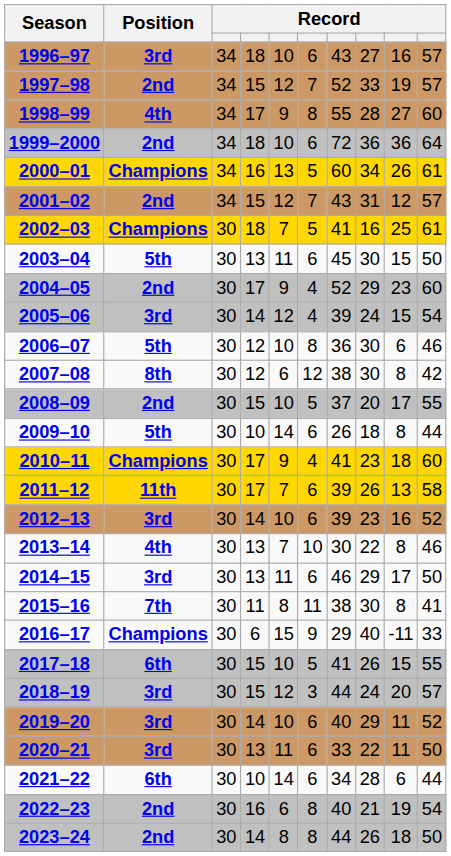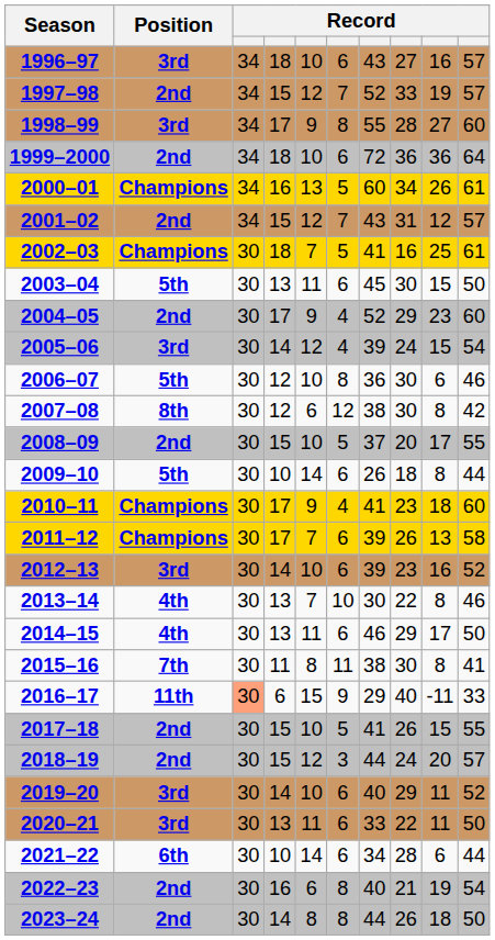 <table class="wikitable" style="text-align:center">
 <tr>
 <th rowspan="2">Season</th>
 <th rowspan="2">Position</th>
 <th colspan="8">Record</th>
 </tr>
 <tr>
 <th></th>
 <th></th>
 <th></th>
 <th></th>
 <th></th>
 <th></th>
 <th></th>
 <th></th>
 </tr>
 <tr style="background:#CC9966">
 <td><strong><a href='#'>1996–97</a></strong></td>
 <td><strong><a href='#'>3rd</a></strong></td>
 <td>34</td>
 <td>18</td>
 <td>10</td>
 <td>6</td>
 <td>43</td>
 <td>27</td>
 <td>16</td>
 <td>57</td>
 </tr>
 <tr style="background:#CC9966">
 <td><strong><a href='#'>1997–98</a></strong></td>
 <td><strong><a href='#'>2nd</a></strong></td>
 <td>34</td>
 <td>15</td>
 <td>12</td>
 <td>7</td>
 <td>52</td>
 <td>33</td>
 <td>19</td>
 <td>57</td>
 </tr>
 <tr style="background:#CC9966">
 <td><strong><a href='#'>1998–99</a></strong></td>
-<td><strong><a href='#'>4th</a></strong></td>
+<td><strong><a href='#'>3rd</a></strong></td>
 <td>34</td>
 <td>17</td>
 <td>9</td>
 <td>8</td>
 <td>55</td>
 <td>28</td>
 <td>27</td>
 <td>60</td>
 </tr>
 <tr style="background:silver">
 <td><strong><a href='#'>1999–2000</a></strong></td>
 <td><strong><a href='#'>2nd</a></strong></td>
 <td>34</td>
 <td>18</td>
 <td>10</td>
 <td>6</td>
 <td>72</td>
 <td>36</td>
 <td>36</td>
 <td>64</td>
 </tr>
 <tr style="background:gold">
 <td><strong><a href='#'>2000–01</a></strong></td>
 <td><strong><a href='#'>Champions</a></strong></td>
 <td>34</td>
 <td>16</td>
 <td>13</td>
 <td>5</td>
 <td>60</td>
 <td>34</td>
 <td>26</td>
 <td>61</td>
 </tr>
 <tr style="background:#CC9966">
 <td><strong><a href='#'>2001–02</a></strong></td>
 <td><strong><a href='#'>2nd</a></strong></td>
 <td>34</td>
 <td>15</td>
 <td>12</td>
 <td>7</td>
 <td>43</td>
 <td>31</td>
 <td>12</td>
 <td>57</td>
 </tr>
 <tr style="background:gold">
 <td><strong><a href='#'>2002–03</a></strong></td>
 <td><strong><a href='#'>Champions</a></strong></td>
 <td>30</td>
 <td>18</td>
 <td>7</td>
 <td>5</td>
 <td>41</td>
 <td>16</td>
 <td>25</td>
 <td>61</td>
 </tr>
 <tr>
 <td><strong><a href='#'>2003–04</a></strong></td>
 <td><strong><a href='#'>5th</a></strong></td>
 <td>30</td>
 <td>13</td>
 <td>11</td>
 <td>6</td>
 <td>45</td>
 <td>30</td>
 <td>15</td>
 <td>50</td>
 </tr>
 <tr style="background:silver">
 <td><strong><a href='#'>2004–05</a></strong></td>
 <td><strong><a href='#'>2nd</a></strong></td>
 <td>30</td>
 <td>17</td>
 <td>9</td>
 <td>4</td>
 <td>52</td>
 <td>29</td>
 <td>23</td>
 <td>60</td>
 </tr>
 <tr style="background:silver">
 <td><strong><a href='#'>2005–06</a></strong></td>
 <td><strong><a href='#'>3rd</a></strong></td>
 <td>30</td>
 <td>14</td>
 <td>12</td>
 <td>4</td>
 <td>39</td>
 <td>24</td>
 <td>15</td>
 <td>54</td>
 </tr>
 <tr>
 <td><strong><a href='#'>2006–07</a></strong></td>
 <td><strong><a href='#'>5th</a></strong></td>
 <td>30</td>
 <td>12</td>
 <td>10</td>
 <td>8</td>
 <td>36</td>
 <td>30</td>
 <td>6</td>
 <td>46</td>
 </tr>
 <tr>
 <td><strong><a href='#'>2007–08</a></strong></td>
 <td><strong><a href='#'>8th</a></strong></td>
 <td>30</td>
 <td>12</td>
 <td>6</td>
 <td>12</td>
 <td>38</td>
 <td>30</td>
 <td>8</td>
 <td>42</td>
 </tr>
 <tr style="background:silver">
 <td><strong><a href='#'>2008–09</a></strong></td>
 <td><strong><a href='#'>2nd</a></strong></td>
 <td>30</td>
 <td>15</td>
 <td>10</td>
 <td>5</td>
 <td>37</td>
 <td>20</td>
 <td>17</td>
 <td>55</td>
 </tr>
 <tr>
 <td><strong><a href='#'>2009–10</a></strong></td>
 <td><strong><a href='#'>5th</a></strong></td>
 <td>30</td>
 <td>10</td>
 <td>14</td>
 <td>6</td>
 <td>26</td>
 <td>18</td>
 <td>8</td>
 <td>44</td>
 </tr>
 <tr style="background:gold">
 <td><strong><a href='#'>2010–11</a></strong></td>
 <td><strong><a href='#'>Champions</a></strong></td>
 <td>30</td>
 <td>17</td>
 <td>9</td>
 <td>4</td>
 <td>41</td>
 <td>23</td>
 <td>18</td>
 <td>60</td>
 </tr>
 <tr style="background:gold">
 <td><strong><a href='#'>2011–12</a></strong></td>
-<td><strong><a href='#'>11th</a></strong></td>
+<td><strong><a href='#'>Champions</a></strong></td>
 <td>30</td>
 <td>17</td>
 <td>7</td>
 <td>6</td>
 <td>39</td>
 <td>26</td>
 <td>13</td>
 <td>58</td>
 </tr>
 <tr style="background:#CC9966">
 <td><strong><a href='#'>2012–13</a></strong></td>
 <td><strong><a href='#'>3rd</a></strong></td>
 <td>30</td>
 <td>14</td>
 <td>10</td>
 <td>6</td>
 <td>39</td>
 <td>23</td>
 <td>16</td>
 <td>52</td>
 </tr>
 <tr>
 <td><strong><a href='#'>2013–14</a></strong></td>
 <td><strong><a href='#'>4th</a></strong></td>
 <td>30</td>
 <td>13</td>
 <td>7</td>
 <td>10</td>
 <td>30</td>
 <td>22</td>
 <td>8</td>
 <td>46</td>
 </tr>
 <tr>
 <td><strong><a href='#'>2014–15</a></strong></td>
-<td><strong><a href='#'>3rd</a></strong></td>
+<td><strong><a href='#'>4th</a></strong></td>
 <td>30</td>
 <td>13</td>
 <td>11</td>
 <td>6</td>
 <td>46</td>
 <td>29</td>
 <td>17</td>
 <td>50</td>
 </tr>
 <tr>
 <td><strong><a href='#'>2015–16</a></strong></td>
 <td><strong><a href='#'>7th</a></strong></td>
 <td>30</td>
 <td>11</td>
 <td>8</td>
 <td>11</td>
 <td>38</td>
 <td>30</td>
 <td>8</td>
 <td>41</td>
 </tr>
 <tr>
 <td><strong><a href='#'>2016–17</a></strong></td>
-<td><strong><a href='#'>Champions</a></strong></td>
-<td>30</td>
+<td><strong><a href='#'>11th</a></strong></td>
+<td style="background: lightsalmon;">30</td>
 <td>6</td>
 <td>15</td>
 <td>9</td>
 <td>29</td>
 <td>40</td>
 <td>-11</td>
 <td>33</td>
 </tr>
 <tr style="background:silver">
 <td><strong><a href='#'>2017–18</a></strong></td>
-<td><strong><a href='#'>6th</a></strong></td>
+<td><strong><a href='#'>2nd</a></strong></td>
 <td>30</td>
 <td>15</td>
 <td>10</td>
 <td>5</td>
 <td>41</td>
 <td>26</td>
 <td>15</td>
 <td>55</td>
 </tr>
 <tr style="background:silver">
 <td><strong><a href='#'>2018–19</a></strong></td>
-<td><strong><a href='#'>3rd</a></strong></td>
+<td><strong><a href='#'>2nd</a></strong></td>
 <td>30</td>
 <td>15</td>
 <td>12</td>
 <td>3</td>
 <td>44</td>
 <td>24</td>
 <td>20</td>
 <td>57</td>
 </tr>
 <tr style="background:#CC9966">
 <td><strong><a href='#'>2019–20</a></strong></td>
 <td><strong><a href='#'>3rd</a></strong></td>
 <td>30</td>
 <td>14</td>
 <td>10</td>
 <td>6</td>
 <td>40</td>
 <td>29</td>
 <td>11</td>
 <td>52</td>
 </tr>
 <tr style="background:#CC9966">
 <td><strong><a href='#'>2020–21</a></strong></td>
 <td><strong><a href='#'>3rd</a></strong></td>
 <td>30</td>
 <td>13</td>
 <td>11</td>
 <td>6</td>
 <td>33</td>
 <td>22</td>
 <td>11</td>
 <td>50</td>
 </tr>
 <tr>
 <td><strong><a href='#'>2021–22</a></strong></td>
 <td><strong><a href='#'>6th</a></strong></td>
 <td>30</td>
 <td>10</td>
 <td>14</td>
 <td>6</td>
 <td>34</td>
 <td>28</td>
 <td>6</td>
 <td>44</td>
 </tr>
 <tr style="background:silver">
 <td><strong><a href='#'>2022–23</a></strong></td>
 <td><strong><a href='#'>2nd</a></strong></td>
 <td>30</td>
 <td>16</td>
 <td>6</td>
 <td>8</td>
 <td>40</td>
 <td>21</td>
 <td>19</td>
 <td>54</td>
 </tr>
 <tr style="background:silver">
 <td><strong><a href='#'>2023–24</a></strong></td>
 <td><strong><a href='#'>2nd</a></strong></td>
 <td>30</td>
 <td>14</td>
 <td>8</td>
 <td>8</td>
 <td>44</td>
 <td>26</td>
 <td>18</td>
 <td>50</td>
 </tr>
 </table>
